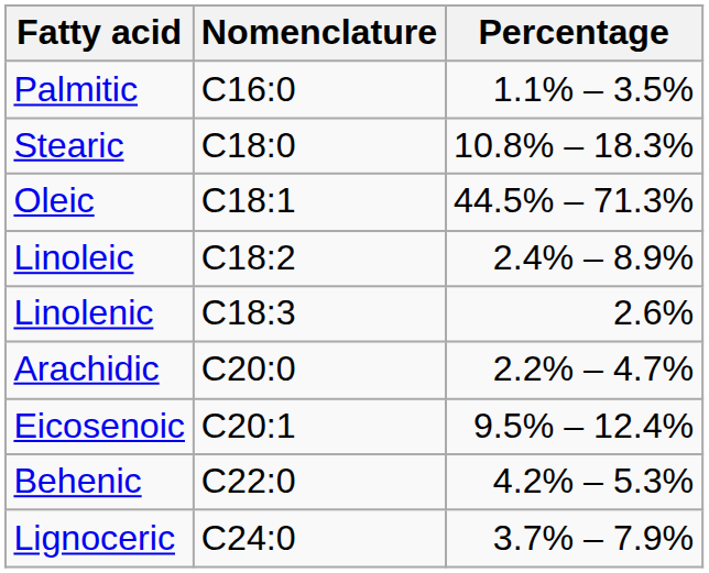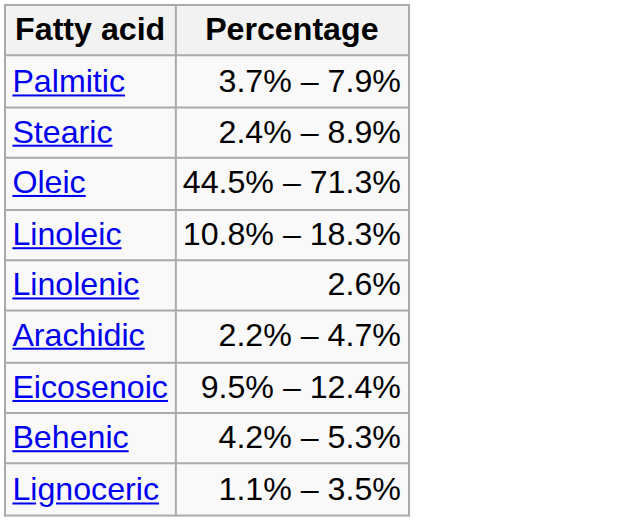 <table class="wikitable">
 <tr>
 <th>Fatty acid</th>
-<th>Nomenclature</th>
 <th>Percentage</th>
 </tr>
 <tr>
 <td><a href='#'>Palmitic</a></td>
-<td>C16:0</td>
-<td align="right">1.1% – 3.5%</td>
+<td align="right">3.7% – 7.9%</td>
 </tr>
 <tr>
 <td><a href='#'>Stearic</a></td>
-<td>C18:0</td>
-<td align="right">10.8% – 18.3%</td>
+<td align="right">2.4% – 8.9%</td>
 </tr>
 <tr>
 <td><a href='#'>Oleic</a></td>
-<td>C18:1</td>
 <td align="right">44.5% – 71.3%</td>
 </tr>
 <tr>
 <td><a href='#'>Linoleic</a></td>
-<td>C18:2</td>
-<td align="right">2.4% – 8.9%</td>
+<td align="right">10.8% – 18.3%</td>
 </tr>
 <tr>
 <td><a href='#'>Linolenic</a></td>
-<td>C18:3</td>
 <td align="right">2.6%</td>
 </tr>
 <tr>
 <td><a href='#'>Arachidic</a></td>
-<td>C20:0</td>
 <td align="right">2.2% – 4.7%</td>
 </tr>
 <tr>
 <td><a href='#'>Eicosenoic</a></td>
-<td>C20:1</td>
 <td align="right">9.5% – 12.4%</td>
 </tr>
 <tr>
 <td><a href='#'>Behenic</a></td>
-<td>C22:0</td>
 <td align="right">4.2% – 5.3%</td>
 </tr>
 <tr>
 <td><a href='#'>Lignoceric</a></td>
-<td>C24:0</td>
-<td align="right">3.7% – 7.9%</td>
+<td align="right">1.1% – 3.5%</td>
 </tr>
 </table>
